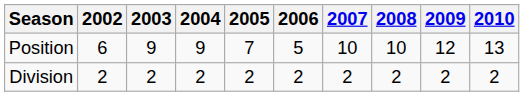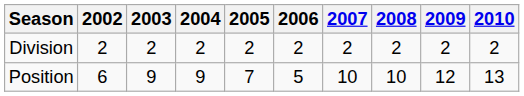 <table class="wikitable" style="text-align: Center">
 <tr>
 <th>Season</th>
 <th>2002</th>
 <th>2003</th>
 <th>2004</th>
 <th>2005</th>
 <th>2006</th>
 <th><a href='#'>2007</a></th>
 <th><a href='#'>2008</a></th>
 <th><a href='#'>2009</a></th>
 <th><a href='#'>2010</a></th>
 </tr>
 <tr>
+<td>Division</td>
+<td>2</td>
+<td>2</td>
+<td>2</td>
+<td>2</td>
+<td>2</td>
+<td>2</td>
+<td>2</td>
+<td>2</td>
+<td>2</td>
+</tr>
+<tr>
 <td>Position</td>
 <td>6</td>
 <td>9</td>
 <td>9</td>
 <td>7</td>
 <td>5</td>
 <td>10</td>
 <td>10</td>
 <td>12</td>
 <td>13</td>
 </tr>
-<tr>
-<td>Division</td>
-<td>2</td>
-<td>2</td>
-<td>2</td>
-<td>2</td>
-<td>2</td>
-<td>2</td>
-<td>2</td>
-<td>2</td>
-<td>2</td>
-</tr>
 </table>
